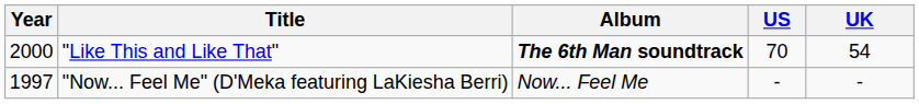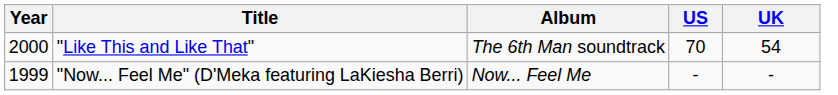 <table class="wikitable">
 <tr>
 <th align="left" valign="top">Year</th>
 <th align="left" valign="top">Title</th>
 <th align="left" valign="top">Album</th>
 <th align="center" valign="top" width="40"><a href='#'>US</a></th>
 <th align="center" valign="top" width="80"><a href='#'>UK</a></th>
 </tr>
 <tr>
 <td align="left" valign="top">2000</td>
 <td align="left" valign="top">"<a href='#'>Like This and Like That</a>"</td>
-<td align="left" valign="top"><strong><em>The 6th Man</em> soundtrack</strong></td>
+<td align="left" valign="top"><em>The 6th Man</em> soundtrack</td>
 <td align="center" valign="top">70</td>
 <td align="center" valign="top">54</td>
 </tr>
 <tr>
-<td align="left" valign="top">1997</td>
+<td align="left" valign="top">1999</td>
 <td align="left" valign="top">"Now... Feel Me" (D'Meka featuring LaKiesha Berri)</td>
 <td align="left" valign="top"><em>Now... Feel Me</em></td>
 <td align="center" valign="top">-</td>
 <td align="center" valign="top">-</td>
 </tr>
 </table>
